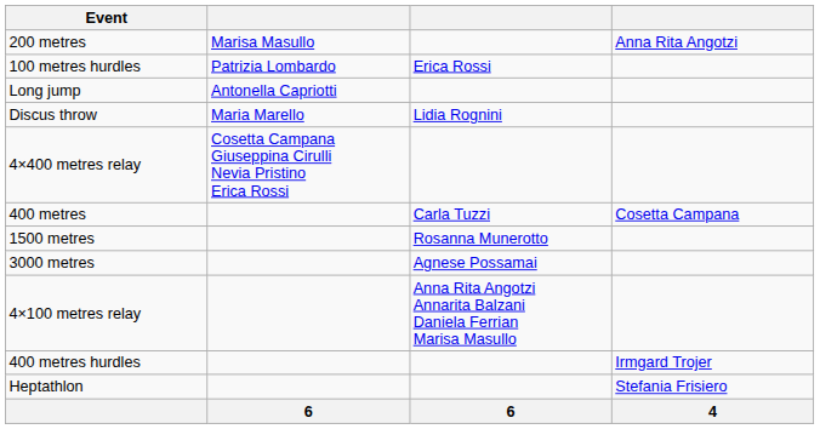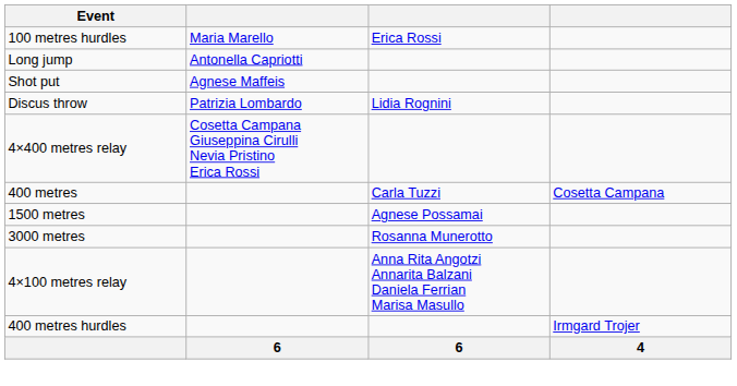 <table class="wikitable" width=60% style="font-size:90%; text-align:left;">
 <tr>
 <th width=25%>Event</th>
 <th width=25%></th>
 <th width=25%></th>
 <th width=25%></th>
 </tr>
 <tr>
-<td>200 metres</td>
-<td><a href='#'>Marisa Masullo</a></td>
-<td></td>
-<td><a href='#'>Anna Rita Angotzi</a></td>
-</tr>
-<tr>
 <td>100 metres hurdles</td>
-<td><a href='#'>Patrizia Lombardo</a></td>
+<td><a href='#'>Maria Marello</a></td>
 <td><a href='#'>Erica Rossi</a></td>
 <td></td>
 </tr>
 <tr>
 <td>Long jump</td>
 <td><a href='#'>Antonella Capriotti</a></td>
 <td></td>
 <td></td>
 </tr>
 <tr>
+<td>Shot put</td>
+<td><a href='#'>Agnese Maffeis</a></td>
+<td></td>
+<td></td>
+</tr>
+<tr>
 <td>Discus throw</td>
-<td><a href='#'>Maria Marello</a></td>
+<td><a href='#'>Patrizia Lombardo</a></td>
 <td><a href='#'>Lidia Rognini</a></td>
 <td></td>
 </tr>
 <tr>
 <td>4×400 metres relay</td>
 <td><a href='#'>Cosetta Campana</a><br><a href='#'>Giuseppina Cirulli</a><br><a href='#'>Nevia Pristino</a><br><a href='#'>Erica Rossi</a></td>
 <td></td>
 <td></td>
 </tr>
 <tr>
 <td>400 metres</td>
 <td></td>
 <td><a href='#'>Carla Tuzzi</a></td>
 <td><a href='#'>Cosetta Campana</a></td>
 </tr>
 <tr>
 <td>1500 metres</td>
 <td></td>
-<td><a href='#'>Rosanna Munerotto</a></td>
+<td><a href='#'>Agnese Possamai</a></td>
 <td></td>
 </tr>
 <tr>
 <td>3000 metres</td>
 <td></td>
-<td><a href='#'>Agnese Possamai</a></td>
+<td><a href='#'>Rosanna Munerotto</a></td>
 <td></td>
 </tr>
 <tr>
 <td>4×100 metres relay</td>
 <td></td>
 <td><a href='#'>Anna Rita Angotzi</a><br><a href='#'>Annarita Balzani</a><br><a href='#'>Daniela Ferrian</a><br><a href='#'>Marisa Masullo</a></td>
 <td></td>
 </tr>
 <tr>
 <td>400 metres hurdles</td>
 <td></td>
 <td></td>
 <td><a href='#'>Irmgard Trojer</a></td>
 </tr>
 <tr>
-<td>Heptathlon</td>
-<td></td>
-<td></td>
-<td><a href='#'>Stefania Frisiero</a></td>
-</tr>
-<tr>
 <th></th>
 <th>6</th>
 <th>6</th>
 <th>4</th>
 </tr>
 </table>
